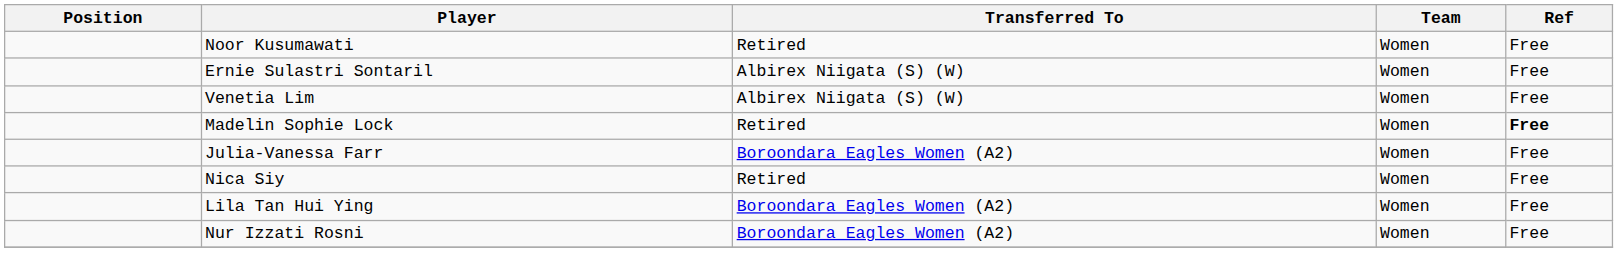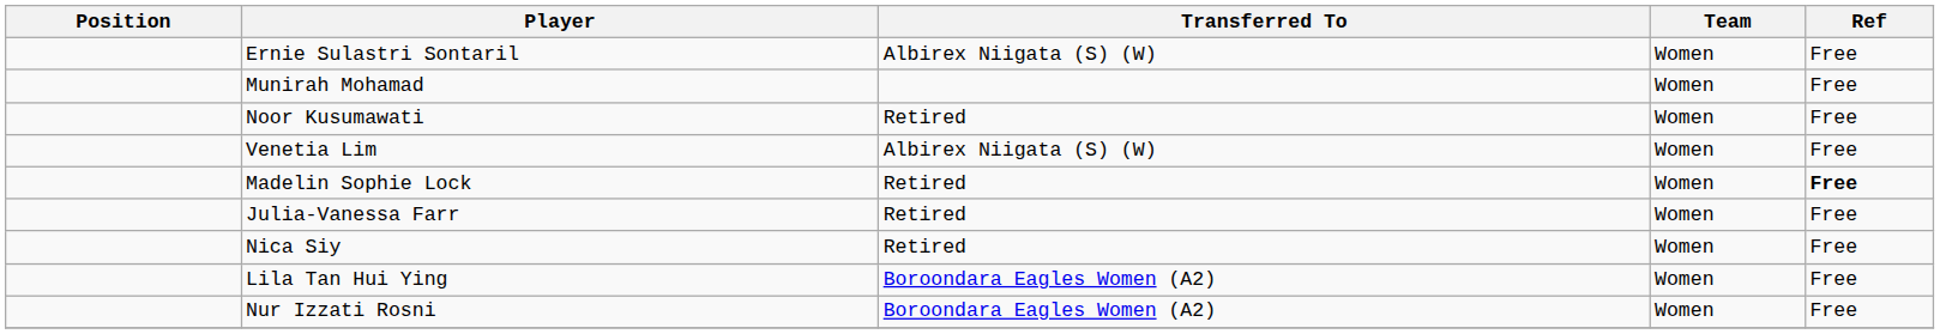 <table class="wikitable sortable" style="width:80%; text-align:center; font-size:100%; text-align:left;">
 <tr>
 <th>Position</th>
 <th>Player</th>
 <th>Transferred To</th>
 <th>Team</th>
 <th>Ref</th>
 </tr>
 <tr>
 <td></td>
-<td> Noor Kusumawati</td>
-<td>Retired</td>
+<td> Ernie Sulastri Sontaril</td>
+<td> Albirex Niigata (S) (W)</td>
+<td>Women</td>
+<td>Free  </td>
+</tr>
+<tr>
+<td></td>
+<td> Munirah Mohamad</td>
+<td></td>
 <td>Women</td>
 <td>Free </td>
 </tr>
 <tr>
 <td></td>
-<td> Ernie Sulastri Sontaril</td>
-<td> Albirex Niigata (S) (W)</td>
+<td> Noor Kusumawati</td>
+<td>Retired</td>
 <td>Women</td>
-<td>Free  </td>
+<td>Free </td>
 </tr>
 <tr>
 <td></td>
 <td> Venetia Lim</td>
 <td> Albirex Niigata (S) (W)</td>
 <td>Women</td>
 <td>Free </td>
 </tr>
 <tr>
 <td></td>
 <td> Madelin Sophie Lock</td>
 <td>Retired</td>
 <td>Women</td>
 <td><strong>Free </strong></td>
 </tr>
 <tr>
 <td></td>
 <td> Julia-Vanessa Farr</td>
-<td> <a href='#'>Boroondara Eagles Women</a> (A2)</td>
+<td>Retired</td>
 <td>Women</td>
 <td>Free </td>
 </tr>
 <tr>
 <td></td>
 <td> Nica Siy</td>
 <td>Retired</td>
 <td>Women</td>
 <td>Free </td>
 </tr>
 <tr>
 <td></td>
 <td> Lila Tan Hui Ying</td>
 <td> <a href='#'>Boroondara Eagles Women</a> (A2)</td>
 <td>Women</td>
 <td>Free  </td>
 </tr>
 <tr>
 <td></td>
 <td> Nur Izzati Rosni</td>
 <td> <a href='#'>Boroondara Eagles Women</a> (A2)</td>
 <td>Women</td>
 <td>Free  </td>
 </tr>
 <tr>
 </tr>
 </table>
